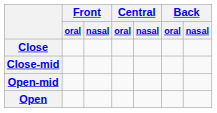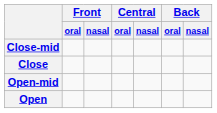 <table class="wikitable">
 <tr>
 <th rowspan=2></th>
 <th colspan=2><a href='#'>Front</a></th>
 <th colspan=2><a href='#'>Central</a></th>
 <th colspan=2><a href='#'>Back</a></th>
 </tr>
 <tr>
 <th><small><a href='#'>oral</a></small></th>
 <th><small><a href='#'>nasal</a></small></th>
 <th><small><a href='#'>oral</a></small></th>
 <th><small><a href='#'>nasal</a></small></th>
 <th><small><a href='#'>oral</a></small></th>
 <th><small><a href='#'>nasal</a></small></th>
 </tr>
 <tr>
+<th><a href='#'>Close-mid</a></th>
+<td align=center></td>
+<td> </td>
+<td> </td>
+<td> </td>
+<td align=center></td>
+<td> </td>
+</tr>
+<tr>
 <th><a href='#'>Close</a></th>
 <td align=center></td>
 <td align=center></td>
 <td> </td>
 <td> </td>
 <td align=center></td>
 <td align=center></td>
-</tr>
-<tr>
-<th><a href='#'>Close-mid</a></th>
-<td align=center></td>
-<td> </td>
-<td> </td>
-<td> </td>
-<td align=center></td>
-<td> </td>
 </tr>
 <tr>
 <th><a href='#'>Open-mid</a></th>
 <td align=center></td>
 <td align=center></td>
 <td> </td>
 <td> </td>
 <td align=center></td>
 <td align=center></td>
 </tr>
 <tr>
 <th><a href='#'>Open</a></th>
 <td> </td>
 <td> </td>
 <td align=center></td>
 <td align=center></td>
 <td> </td>
 <td> </td>
 </tr>
 </table>
